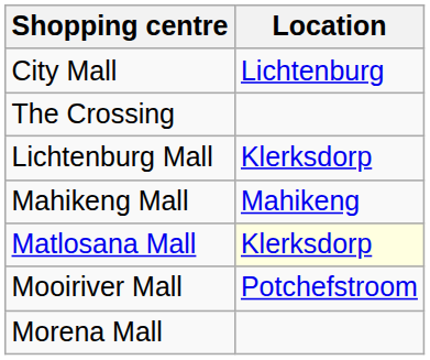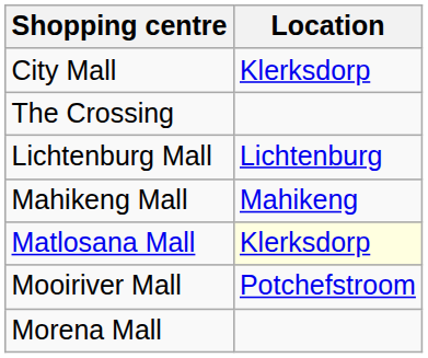 <table class="wikitable sortable">
 <tr>
 <th>Shopping centre</th>
 <th>Location</th>
 </tr>
 <tr>
 <td>City Mall</td>
-<td><a href='#'>Lichtenburg</a></td>
+<td><a href='#'>Klerksdorp</a></td>
 </tr>
 <tr>
 <td>The Crossing</td>
 <td></td>
 </tr>
 <tr>
 <td>Lichtenburg Mall</td>
-<td><a href='#'>Klerksdorp</a></td>
+<td><a href='#'>Lichtenburg</a></td>
 </tr>
 <tr>
 <td>Mahikeng Mall</td>
 <td><a href='#'>Mahikeng</a></td>
 </tr>
 <tr>
 <td><a href='#'>Matlosana Mall</a></td>
 <td style="background: lightyellow;"><a href='#'>Klerksdorp</a></td>
 </tr>
 <tr>
 <td>Mooiriver Mall</td>
 <td><a href='#'>Potchefstroom</a></td>
 </tr>
 <tr>
 <td>Morena Mall</td>
 <td></td>
 </tr>
 </table>
